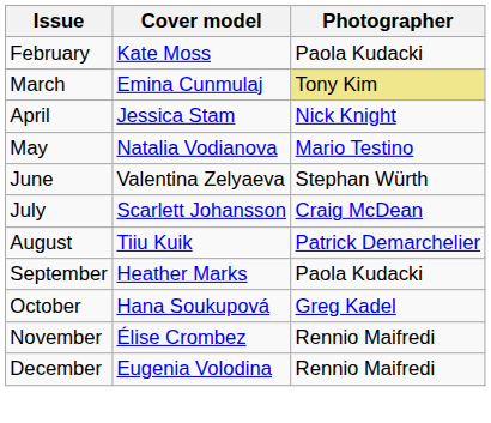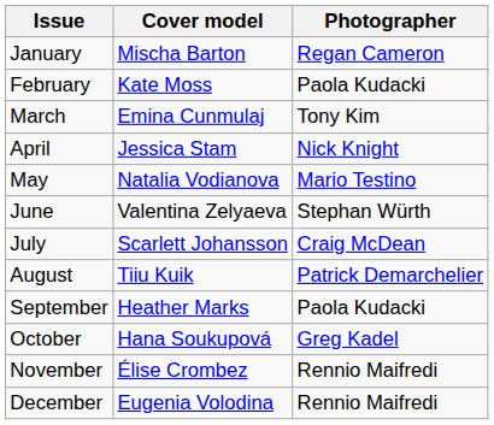 <table class="wikitable">
 <tr>
 <th>Issue</th>
 <th>Cover model</th>
 <th>Photographer</th>
+</tr>
+<tr>
+<td>January</td>
+<td><a href='#'>Mischa Barton</a></td>
+<td><a href='#'>Regan Cameron</a></td>
 </tr>
 <tr>
 <td>February</td>
 <td><a href='#'>Kate Moss</a></td>
 <td>Paola Kudacki</td>
 </tr>
 <tr>
 <td>March</td>
 <td><a href='#'>Emina Cunmulaj</a></td>
-<td style="background: khaki;">Tony Kim</td>
+<td>Tony Kim</td>
 </tr>
 <tr>
 <td>April</td>
 <td><a href='#'>Jessica Stam</a></td>
 <td><a href='#'>Nick Knight</a></td>
 </tr>
 <tr>
 <td>May</td>
 <td><a href='#'>Natalia Vodianova</a></td>
 <td><a href='#'>Mario Testino</a></td>
 </tr>
 <tr>
 <td>June</td>
 <td>Valentina Zelyaeva</td>
 <td>Stephan Würth</td>
 </tr>
 <tr>
 <td>July</td>
 <td><a href='#'>Scarlett Johansson</a></td>
 <td><a href='#'>Craig McDean</a></td>
 </tr>
 <tr>
 <td>August</td>
 <td><a href='#'>Tiiu Kuik</a></td>
 <td><a href='#'>Patrick Demarchelier</a></td>
 </tr>
 <tr>
 <td>September</td>
 <td><a href='#'>Heather Marks</a></td>
 <td>Paola Kudacki</td>
 </tr>
 <tr>
 <td>October</td>
 <td><a href='#'>Hana Soukupová</a></td>
 <td><a href='#'>Greg Kadel</a></td>
 </tr>
 <tr>
 <td>November</td>
 <td><a href='#'>Élise Crombez</a></td>
 <td>Rennio Maifredi</td>
 </tr>
 <tr>
 <td>December</td>
 <td><a href='#'>Eugenia Volodina</a></td>
 <td>Rennio Maifredi</td>
 </tr>
 </table>
